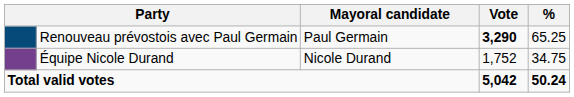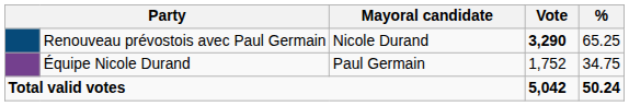 <table class="wikitable">
 <tr>
 <th bgcolor="#DDDDFF" width="230px" colspan="2">Party</th>
 <th bgcolor="#DDDDFF" width="200px">Mayoral candidate</th>
 <th bgcolor="#DDDDFF" width="50px">Vote</th>
 <th bgcolor="#DDDDFF" width="30px">%</th>
 </tr>
 <tr>
 <td bgcolor=#064A79 width="30px"> </td>
 <td>Renouveau prévostois avec Paul Germain</td>
-<td>Paul Germain</td>
+<td>Nicole Durand</td>
 <td><strong>3,290</strong></td>
 <td>65.25</td>
 </tr>
 <tr>
 <td bgcolor=#74408E width="30px"> </td>
 <td>Équipe Nicole Durand</td>
-<td>Nicole Durand</td>
+<td>Paul Germain</td>
 <td>1,752</td>
 <td>34.75</td>
 </tr>
 <tr>
 <td colspan="3"><strong>Total valid votes</strong></td>
 <td><strong>5,042</strong></td>
 <td><strong>50.24</strong></td>
 </tr>
 </table>
